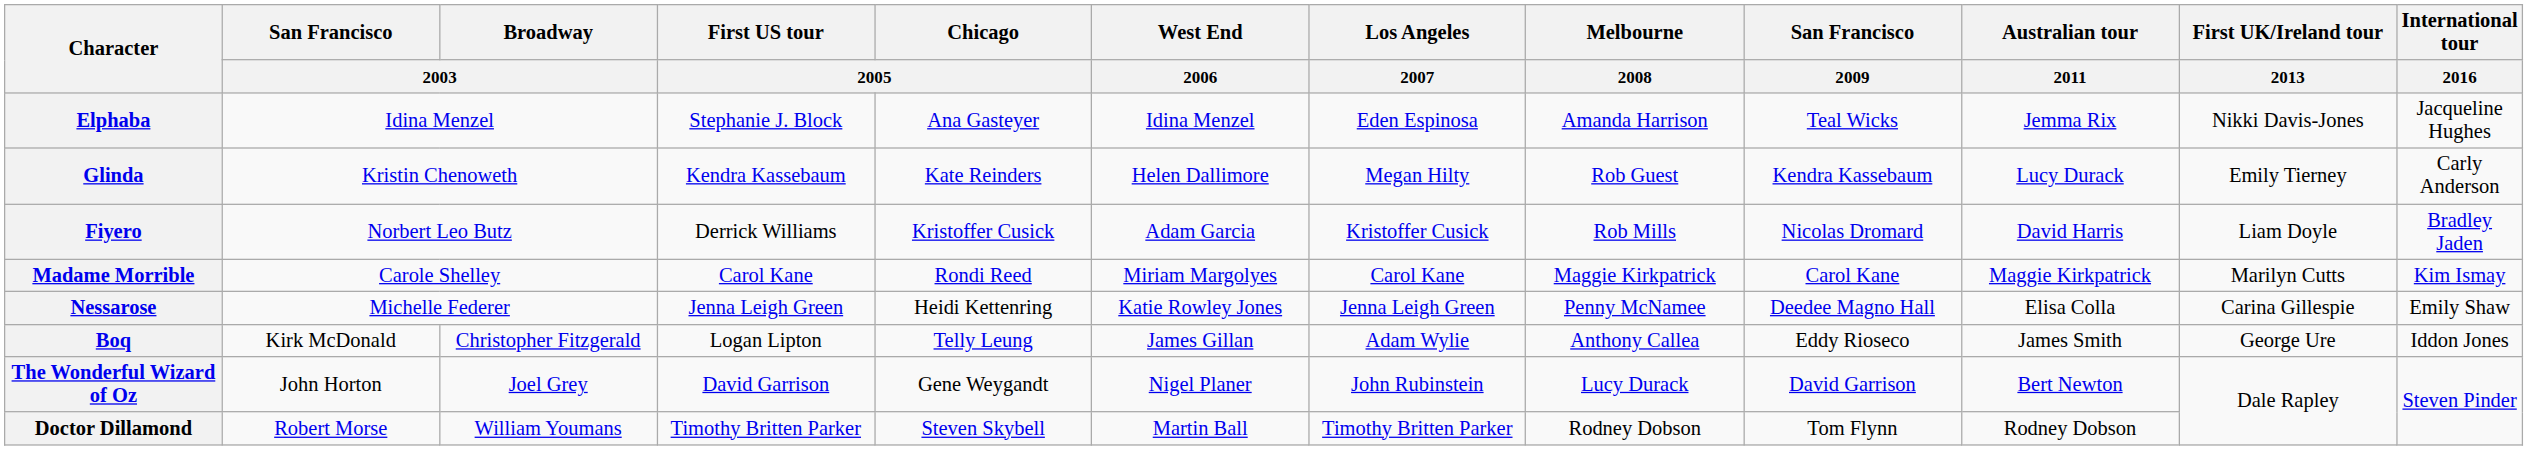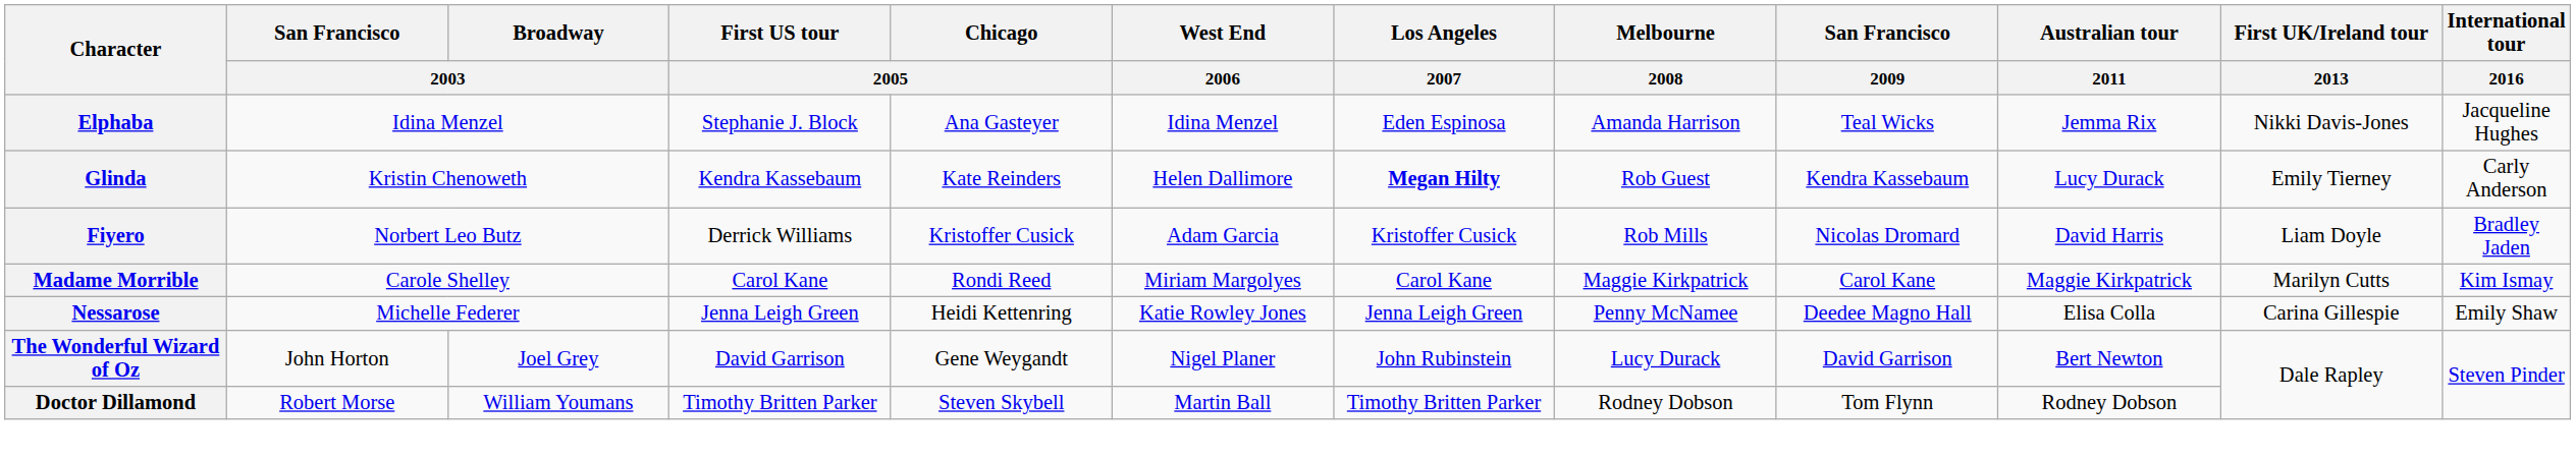 <table class="wikitable" style="width:11; text-align:center;">
 <tr>
 <th rowspan=2 style="width:9%;">Character</th>
 <th style="width:9%;">San Francisco</th>
 <th style="width:9%;">Broadway</th>
 <th style="width:9%;">First US tour</th>
 <th style="width:9%;">Chicago</th>
 <th style="width:9%;">West End</th>
 <th style="width:9%;">Los Angeles</th>
 <th style="width:9%;">Melbourne</th>
 <th style="width:9%;">San Francisco</th>
 <th style="width:9%;">Australian tour</th>
 <th style="width:9%;">First UK/Ireland tour</th>
 <th style="width:9%;">International tour</th>
 </tr>
 <tr>
 <th colspan=2><small>2003</small></th>
 <th colspan=2><small>2005</small></th>
 <th><small>2006</small></th>
 <th><small>2007</small></th>
 <th><small>2008</small></th>
 <th><small>2009</small></th>
 <th><small>2011</small></th>
 <th><small>2013</small></th>
 <th><small>2016</small></th>
 </tr>
 <tr>
 <th><a href='#'>Elphaba</a></th>
 <td colspan="2" style="text-align:center;"><a href='#'>Idina Menzel</a></td>
 <td style="text-align:center;"><a href='#'>Stephanie J. Block</a></td>
 <td style="text-align:center;"><a href='#'>Ana Gasteyer</a></td>
 <td style="text-align:center;"><a href='#'>Idina Menzel</a></td>
 <td style="text-align:center;"><a href='#'>Eden Espinosa</a></td>
 <td style="text-align:center;"><a href='#'>Amanda Harrison</a></td>
 <td style="text-align:center;"><a href='#'>Teal Wicks</a></td>
 <td style="text-align:center;"><a href='#'>Jemma Rix</a></td>
 <td style="text-align:center;">Nikki Davis-Jones</td>
 <td style="text-align:center;">Jacqueline Hughes</td>
 </tr>
 <tr>
 <th><a href='#'>Glinda</a></th>
 <td colspan="2" style="text-align:center;"><a href='#'>Kristin Chenoweth</a></td>
 <td style="text-align:center;"><a href='#'>Kendra Kassebaum</a></td>
 <td style="text-align:center;"><a href='#'>Kate Reinders</a></td>
 <td style="text-align:center;"><a href='#'>Helen Dallimore</a></td>
-<td style="text-align:center;"><a href='#'>Megan Hilty</a></td>
+<td style="text-align:center;"><strong><a href='#'>Megan Hilty</a></strong></td>
 <td style="text-align:center;"><a href='#'>Rob Guest</a></td>
 <td style="text-align:center;"><a href='#'>Kendra Kassebaum</a></td>
 <td style="text-align:center;"><a href='#'>Lucy Durack</a></td>
 <td style="text-align:center;">Emily Tierney</td>
 <td style="text-align:center;">Carly Anderson</td>
 </tr>
 <tr>
 <th><a href='#'>Fiyero</a></th>
 <td colspan="2" style="text-align:center;"><a href='#'>Norbert Leo Butz</a></td>
 <td style="text-align:center;">Derrick Williams</td>
 <td style="text-align:center;"><a href='#'>Kristoffer Cusick</a></td>
 <td style="text-align:center;"><a href='#'>Adam Garcia</a></td>
 <td style="text-align:center;"><a href='#'>Kristoffer Cusick</a></td>
 <td style="text-align:center;"><a href='#'>Rob Mills</a></td>
 <td style="text-align:center;"><a href='#'>Nicolas Dromard</a></td>
 <td style="text-align:center;"><a href='#'>David Harris</a></td>
 <td style="text-align:center;">Liam Doyle</td>
 <td style="text-align:center;"><a href='#'>Bradley Jaden</a></td>
 </tr>
 <tr>
 <th><a href='#'>Madame Morrible</a></th>
 <td colspan="2" style="text-align:center;"><a href='#'>Carole Shelley</a></td>
 <td style="text-align:center;"><a href='#'>Carol Kane</a></td>
 <td style="text-align:center;"><a href='#'>Rondi Reed</a></td>
 <td style="text-align:center;"><a href='#'>Miriam Margolyes</a></td>
 <td style="text-align:center;"><a href='#'>Carol Kane</a></td>
 <td style="text-align:center;"><a href='#'>Maggie Kirkpatrick</a></td>
 <td style="text-align:center;"><a href='#'>Carol Kane</a></td>
 <td style="text-align:center;"><a href='#'>Maggie Kirkpatrick</a></td>
 <td style="text-align:center;">Marilyn Cutts</td>
 <td style="text-align:center;"><a href='#'>Kim Ismay</a></td>
 </tr>
 <tr>
 <th><a href='#'>Nessarose</a></th>
 <td colspan="2" style="text-align:center;"><a href='#'>Michelle Federer</a></td>
 <td style="text-align:center;"><a href='#'>Jenna Leigh Green</a></td>
 <td style="text-align:center;">Heidi Kettenring</td>
 <td style="text-align:center;"><a href='#'>Katie Rowley Jones</a></td>
 <td style="text-align:center;"><a href='#'>Jenna Leigh Green</a></td>
 <td style="text-align:center;"><a href='#'>Penny McNamee</a></td>
 <td style="text-align:center;"><a href='#'>Deedee Magno Hall</a></td>
 <td style="text-align:center;">Elisa Colla</td>
 <td style="text-align:center;">Carina Gillespie</td>
 <td style="text-align:center;">Emily Shaw</td>
 </tr>
 <tr>
-<th><a href='#'>Boq</a></th>
-<td style="text-align:center;">Kirk McDonald</td>
-<td style="text-align:center;"><a href='#'>Christopher Fitzgerald</a></td>
-<td style="text-align:center;">Logan Lipton</td>
-<td style="text-align:center;"><a href='#'>Telly Leung</a></td>
-<td style="text-align:center;"><a href='#'>James Gillan</a></td>
-<td style="text-align:center;"><a href='#'>Adam Wylie</a></td>
-<td style="text-align:center;"><a href='#'>Anthony Callea</a></td>
-<td style="text-align:center;">Eddy Rioseco</td>
-<td style="text-align:center;">James Smith</td>
-<td style="text-align:center;">George Ure</td>
-<td style="text-align:center;">Iddon Jones</td>
-</tr>
-<tr>
 <th><a href='#'>The Wonderful Wizard of Oz</a></th>
 <td style="text-align:center;">John Horton</td>
 <td style="text-align:center;"><a href='#'>Joel Grey</a></td>
 <td style="text-align:center;"><a href='#'>David Garrison</a></td>
 <td style="text-align:center;">Gene Weygandt</td>
 <td style="text-align:center;"><a href='#'>Nigel Planer</a></td>
 <td style="text-align:center;"><a href='#'>John Rubinstein</a></td>
 <td style="text-align:center;"><a href='#'>Lucy Durack</a></td>
 <td style="text-align:center;"><a href='#'>David Garrison</a></td>
 <td style="text-align:center;"><a href='#'>Bert Newton</a></td>
 <td rowspan="2" style="text-align:center;">Dale Rapley</td>
 <td rowspan="2" style="text-align:center;"><a href='#'>Steven Pinder</a></td>
 </tr>
 <tr>
 <th>Doctor Dillamond</th>
 <td style="text-align:center;"><a href='#'>Robert Morse</a></td>
 <td style="text-align:center;"><a href='#'>William Youmans</a></td>
 <td style="text-align:center;"><a href='#'>Timothy Britten Parker</a></td>
 <td style="text-align:center;"><a href='#'>Steven Skybell</a></td>
 <td style="text-align:center;"><a href='#'>Martin Ball</a></td>
 <td style="text-align:center;"><a href='#'>Timothy Britten Parker</a></td>
 <td style="text-align:center;">Rodney Dobson</td>
 <td style="text-align:center;">Tom Flynn</td>
 <td style="text-align:center;">Rodney Dobson</td>
 </tr>
 </table>
